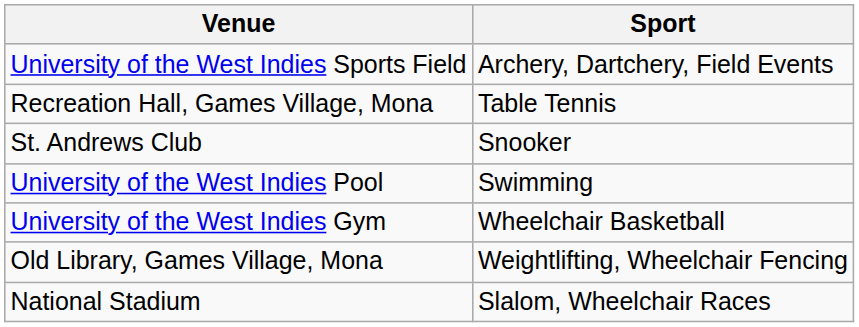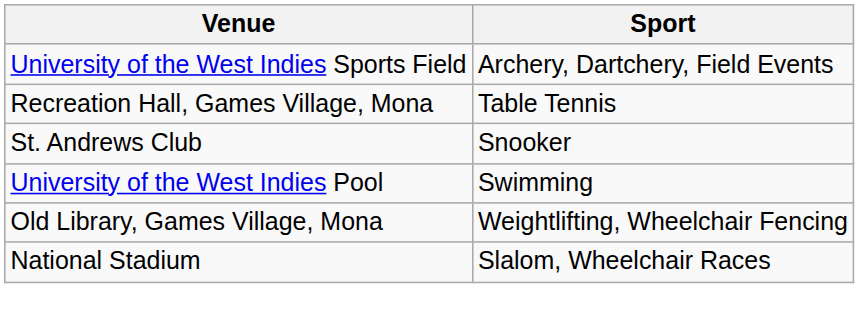 <table class="wikitable">
 <tr>
 <th>Venue</th>
 <th>Sport</th>
 </tr>
 <tr>
 <td><a href='#'>University of the West Indies</a> Sports Field</td>
 <td>Archery, Dartchery, Field Events</td>
 </tr>
 <tr>
 <td>Recreation Hall, Games Village, Mona</td>
 <td>Table Tennis</td>
 </tr>
 <tr>
 <td>St. Andrews Club</td>
 <td>Snooker</td>
 </tr>
 <tr>
 <td><a href='#'>University of the West Indies</a> Pool</td>
 <td>Swimming</td>
 </tr>
 <tr>
-<td><a href='#'>University of the West Indies</a> Gym</td>
-<td>Wheelchair Basketball</td>
-</tr>
-<tr>
 <td>Old Library, Games Village, Mona</td>
 <td>Weightlifting, Wheelchair Fencing</td>
 </tr>
 <tr>
 <td>National Stadium</td>
 <td>Slalom, Wheelchair Races</td>
 </tr>
 </table>
